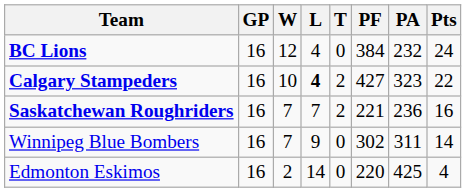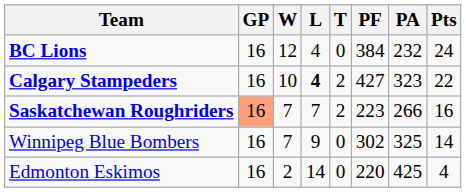 <table class="wikitable" style="float:left; margin-right:1em">
 <tr>
 <th>Team</th>
 <th>GP</th>
 <th>W</th>
 <th>L</th>
 <th>T</th>
 <th>PF</th>
 <th>PA</th>
 <th>Pts</th>
 </tr>
 <tr align="center">
 <td align="left"><strong><a href='#'>BC Lions</a></strong></td>
 <td>16</td>
 <td>12</td>
 <td>4</td>
 <td>0</td>
 <td>384</td>
 <td>232</td>
 <td>24</td>
 </tr>
 <tr align="center">
 <td align="left"><strong><a href='#'>Calgary Stampeders</a></strong></td>
 <td>16</td>
 <td>10</td>
 <td><strong>4</strong></td>
 <td>2</td>
 <td>427</td>
 <td>323</td>
 <td>22</td>
 </tr>
 <tr align="center">
 <td align="left"><strong><a href='#'>Saskatchewan Roughriders</a></strong></td>
-<td>16</td>
+<td style="background: lightsalmon;">16</td>
 <td>7</td>
 <td>7</td>
 <td>2</td>
-<td>221</td>
-<td>236</td>
+<td>223</td>
+<td>266</td>
 <td>16</td>
 </tr>
 <tr align="center">
 <td align="left"><a href='#'>Winnipeg Blue Bombers</a></td>
 <td>16</td>
 <td>7</td>
 <td>9</td>
 <td>0</td>
 <td>302</td>
-<td>311</td>
+<td>325</td>
 <td>14</td>
 </tr>
 <tr align="center">
 <td align="left"><a href='#'>Edmonton Eskimos</a></td>
 <td>16</td>
 <td>2</td>
 <td>14</td>
 <td>0</td>
 <td>220</td>
 <td>425</td>
 <td>4</td>
 </tr>
 </table>
